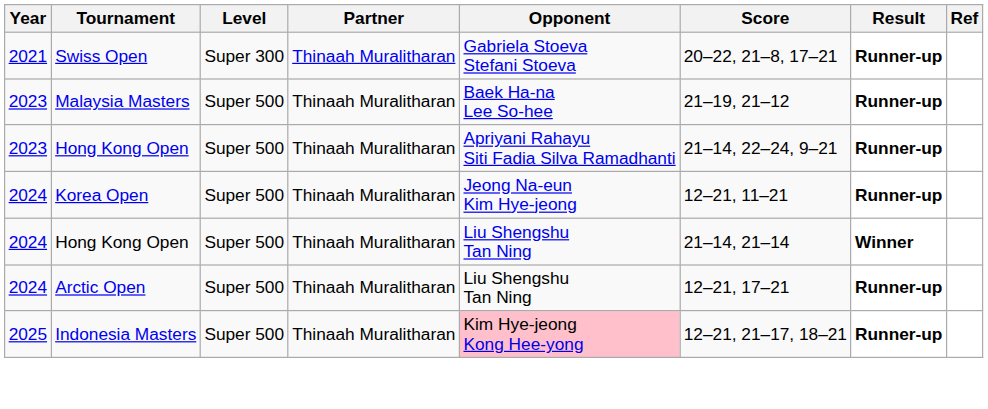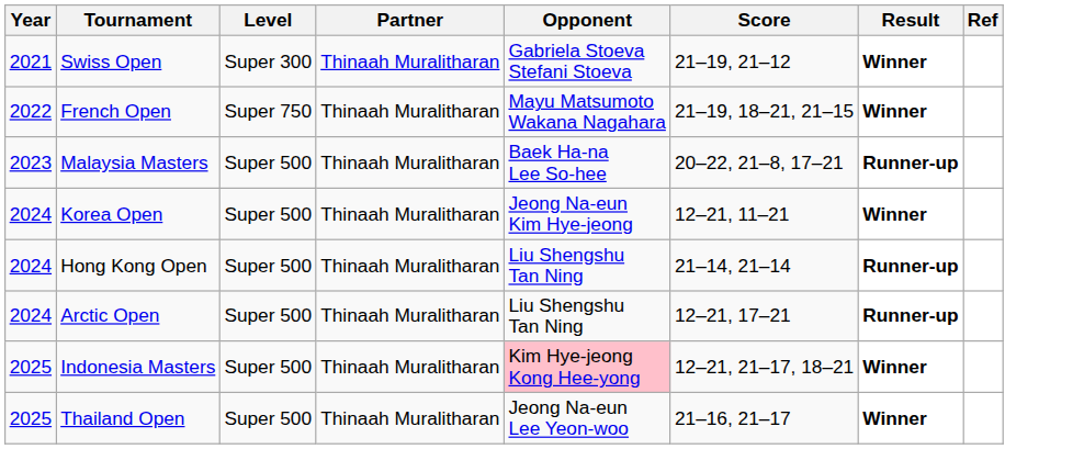 <table class="sortable wikitable" style="font-size: 90%;">
 <tr>
 <th>Year</th>
 <th>Tournament</th>
 <th>Level</th>
 <th>Partner</th>
 <th>Opponent</th>
 <th>Score</th>
 <th>Result</th>
 <th>Ref</th>
 </tr>
 <tr>
 <td align="center"><a href='#'>2021</a></td>
 <td align="left"><a href='#'>Swiss Open</a></td>
 <td align="left">Super 300</td>
 <td align="left"> <a href='#'>Thinaah Muralitharan</a></td>
 <td align="left"> <a href='#'>Gabriela Stoeva</a><br> <a href='#'>Stefani Stoeva</a></td>
-<td align="left">20–22, 21–8, 17–21</td>
-<td style="text-align:left; background:white"> <strong>Runner-up</strong></td>
+<td align="left">21–19, 21–12</td>
+<td style="text-align:left; background:white"> <strong>Winner</strong></td>
+<td style="text-align:center; background:white"></td>
+</tr>
+<tr>
+<td align="center"><a href='#'>2022</a></td>
+<td align="left"><a href='#'>French Open</a></td>
+<td align="left">Super 750</td>
+<td align="left"> Thinaah Muralitharan</td>
+<td align="left"> <a href='#'>Mayu Matsumoto</a><br> <a href='#'>Wakana Nagahara</a></td>
+<td align="left">21–19, 18–21, 21–15</td>
+<td style="text-align:left; background:white"> <strong>Winner</strong></td>
 <td style="text-align:center; background:white"></td>
 </tr>
 <tr>
 <td align="center"><a href='#'>2023</a></td>
 <td align="left"><a href='#'>Malaysia Masters</a></td>
 <td align="left">Super 500</td>
 <td align="left"> Thinaah Muralitharan</td>
 <td align="left"> <a href='#'>Baek Ha-na</a><br> <a href='#'>Lee So-hee</a></td>
-<td align="left">21–19, 21–12</td>
-<td style="text-align:left; background:white"> <strong>Runner-up</strong></td>
-<td style="text-align:center; background:white"></td>
-</tr>
-<tr>
-<td align="center"><a href='#'>2023</a></td>
-<td align="left"><a href='#'>Hong Kong Open</a></td>
-<td align="left">Super 500</td>
-<td align="left"> Thinaah Muralitharan</td>
-<td align="left"> <a href='#'>Apriyani Rahayu</a><br> <a href='#'>Siti Fadia Silva Ramadhanti</a></td>
-<td align="left">21–14, 22–24, 9–21</td>
+<td align="left">20–22, 21–8, 17–21</td>
 <td style="text-align:left; background:white"> <strong>Runner-up</strong></td>
 <td style="text-align:center; background:white"></td>
 </tr>
 <tr>
 <td align="center"><a href='#'>2024</a></td>
 <td align="left"><a href='#'>Korea Open</a></td>
 <td align="left">Super 500</td>
 <td align="left"> Thinaah Muralitharan</td>
 <td align="left"> <a href='#'>Jeong Na-eun</a><br> <a href='#'>Kim Hye-jeong</a></td>
 <td align="left">12–21, 11–21</td>
-<td style="text-align:left; background:white"> <strong>Runner-up</strong></td>
+<td style="text-align:left; background:white"> <strong>Winner</strong></td>
 <td style="text-align:center; background:white"></td>
 </tr>
 <tr>
 <td align="center"><a href='#'>2024</a></td>
 <td align="left">Hong Kong Open</td>
 <td align="left">Super 500</td>
 <td align="left"> Thinaah Muralitharan</td>
 <td align="left"> <a href='#'>Liu Shengshu</a><br> <a href='#'>Tan Ning</a></td>
 <td align="left">21–14, 21–14</td>
-<td style="text-align:left; background:white"> <strong>Winner</strong></td>
+<td style="text-align:left; background:white"> <strong>Runner-up</strong></td>
 <td style="text-align:center; background:white"></td>
 </tr>
 <tr>
 <td align="center"><a href='#'>2024</a></td>
 <td align="left"><a href='#'>Arctic Open</a></td>
 <td align="left">Super 500</td>
 <td align="left"> Thinaah Muralitharan</td>
 <td align="left"> Liu Shengshu<br> Tan Ning</td>
 <td align="left">12–21, 17–21</td>
 <td style="text-align:left; background:white"> <strong>Runner-up</strong></td>
 <td style="text-align:center; background: white"></td>
 </tr>
 <tr>
 <td align="center"><a href='#'>2025</a></td>
 <td align="left"><a href='#'>Indonesia Masters</a></td>
 <td align="left">Super 500</td>
 <td align="left"> Thinaah Muralitharan</td>
 <td align="left" style="background: pink;"> Kim Hye-jeong<br> <a href='#'>Kong Hee-yong</a></td>
 <td align="left">12–21, 21–17, 18–21</td>
-<td style="text-align:left; background:white"> <strong>Runner-up</strong></td>
+<td style="text-align:left; background:white"> <strong>Winner</strong></td>
+<td style="text-align:center; background:white"></td>
+</tr>
+<tr>
+<td align="center"><a href='#'>2025</a></td>
+<td align="left"><a href='#'>Thailand Open</a></td>
+<td align="left">Super 500</td>
+<td align="left"> Thinaah Muralitharan</td>
+<td align="left"> Jeong Na-eun<br> <a href='#'>Lee Yeon-woo</a></td>
+<td align="left">21–16, 21–17</td>
+<td style="text-align:left; background: white"> <strong>Winner</strong></td>
 <td style="text-align:center; background:white"></td>
 </tr>
 </table>
